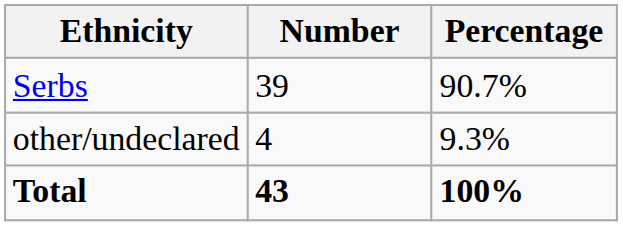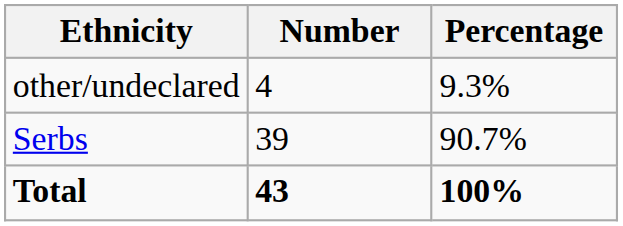 <table class="wikitable">
 <tr>
 <th width="100px">Ethnicity</th>
 <th width="80px">Number</th>
 <th width="80px">Percentage</th>
 </tr>
 <tr>
+<td>other/undeclared</td>
+<td>4</td>
+<td>9.3%</td>
+</tr>
+<tr>
 <td><a href='#'>Serbs</a></td>
 <td>39</td>
 <td>90.7%</td>
-</tr>
-<tr>
-<td>other/undeclared</td>
-<td>4</td>
-<td>9.3%</td>
 </tr>
 <tr>
 <td><strong>Total</strong></td>
 <td><strong>43</strong></td>
 <td><strong>100%</strong></td>
 </tr>
 </table>
